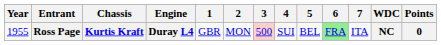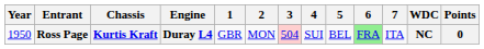 <table class="wikitable" style="text-align:center; font-size:90%">
 <tr>
 <th>Year</th>
 <th>Entrant</th>
 <th>Chassis</th>
 <th>Engine</th>
 <th>1</th>
 <th>2</th>
 <th>3</th>
 <th>4</th>
 <th>5</th>
 <th>6</th>
 <th>7</th>
 <th>WDC</th>
 <th>Points</th>
 </tr>
 <tr>
-<td><a href='#'>1955</a></td>
+<td><a href='#'>1950</a></td>
 <th>Ross Page</th>
 <th><a href='#'>Kurtis Kraft</a></th>
 <th>Duray <a href='#'>L4</a></th>
 <td><a href='#'>GBR</a></td>
 <td><a href='#'>MON</a></td>
-<td style="background:#FFCFCF;"><a href='#'>500</a><br></td>
+<td style="background:#FFCFCF;"><a href='#'>504</a><br></td>
 <td><a href='#'>SUI</a></td>
 <td><a href='#'>BEL</a></td>
 <td style="background: lightgreen;"><a href='#'>FRA</a></td>
 <td><a href='#'>ITA</a></td>
 <th>NC</th>
 <th>0</th>
 </tr>
 </table>
